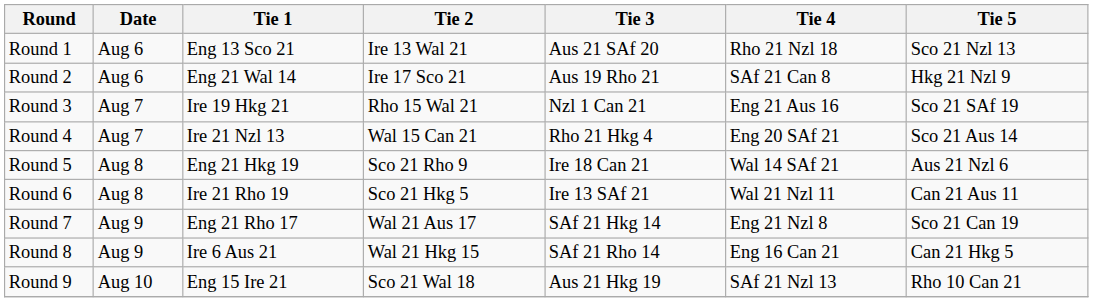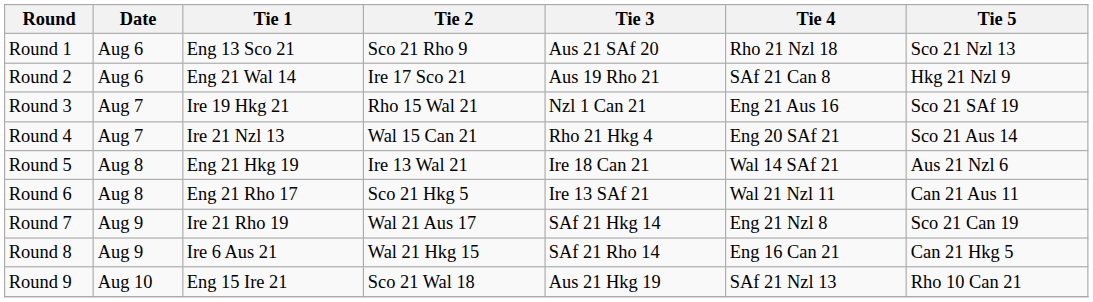 <table class="wikitable" style="font-size: 100%">
 <tr>
 <th width=70>Round</th>
 <th width=70>Date</th>
 <th width=150>Tie 1</th>
 <th width=150>Tie 2</th>
 <th width=150>Tie 3</th>
 <th width=150>Tie 4</th>
 <th width=150>Tie 5</th>
 </tr>
 <tr>
 <td>Round 1</td>
 <td>Aug 6</td>
 <td>Eng 13 Sco 21</td>
-<td>Ire 13 Wal 21</td>
+<td>Sco 21 Rho 9</td>
 <td>Aus 21 SAf 20</td>
 <td>Rho 21 Nzl 18</td>
 <td>Sco 21 Nzl 13</td>
 </tr>
 <tr>
 <td>Round 2</td>
 <td>Aug 6</td>
 <td>Eng 21 Wal 14</td>
 <td>Ire 17 Sco 21</td>
 <td>Aus 19 Rho 21</td>
 <td>SAf 21 Can 8</td>
 <td>Hkg 21 Nzl 9</td>
 </tr>
 <tr>
 <td>Round 3</td>
 <td>Aug 7</td>
 <td>Ire 19 Hkg 21</td>
 <td>Rho 15 Wal 21</td>
 <td>Nzl 1 Can 21</td>
 <td>Eng 21 Aus 16</td>
 <td>Sco 21 SAf 19</td>
 </tr>
 <tr>
 <td>Round 4</td>
 <td>Aug 7</td>
 <td>Ire 21 Nzl 13</td>
 <td>Wal 15 Can 21</td>
 <td>Rho 21 Hkg 4</td>
 <td>Eng 20 SAf 21</td>
 <td>Sco 21 Aus 14</td>
 </tr>
 <tr>
 <td>Round 5</td>
 <td>Aug 8</td>
 <td>Eng 21 Hkg 19</td>
-<td>Sco 21 Rho 9</td>
+<td>Ire 13 Wal 21</td>
 <td>Ire 18 Can 21</td>
 <td>Wal 14 SAf 21</td>
 <td>Aus 21 Nzl 6</td>
 </tr>
 <tr>
 <td>Round 6</td>
 <td>Aug 8</td>
-<td>Ire 21 Rho 19</td>
+<td>Eng 21 Rho 17</td>
 <td>Sco 21 Hkg 5</td>
 <td>Ire 13 SAf 21</td>
 <td>Wal 21 Nzl 11</td>
 <td>Can 21 Aus 11</td>
 </tr>
 <tr>
 <td>Round 7</td>
 <td>Aug 9</td>
-<td>Eng 21 Rho 17</td>
+<td>Ire 21 Rho 19</td>
 <td>Wal 21 Aus 17</td>
 <td>SAf 21 Hkg 14</td>
 <td>Eng 21 Nzl 8</td>
 <td>Sco 21 Can 19</td>
 </tr>
 <tr>
 <td>Round 8</td>
 <td>Aug 9</td>
 <td>Ire 6 Aus 21</td>
 <td>Wal 21 Hkg 15</td>
 <td>SAf 21 Rho 14</td>
 <td>Eng 16 Can 21</td>
 <td>Can 21 Hkg 5</td>
 </tr>
 <tr>
 <td>Round 9</td>
 <td>Aug 10</td>
 <td>Eng 15 Ire 21</td>
 <td>Sco 21 Wal 18</td>
 <td>Aus 21 Hkg 19</td>
 <td>SAf 21 Nzl 13</td>
 <td>Rho 10 Can 21</td>
 </tr>
 <tr>
 </tr>
 </table>
